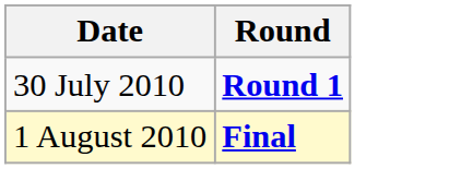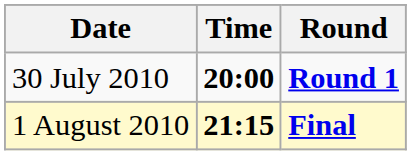 <table class="wikitable">
 <tr>
 <th>Date</th>
+<th>Time</th>
 <th>Round</th>
 </tr>
 <tr>
 <td>30 July 2010</td>
+<td><strong>20:00</strong></td>
 <td><strong><a href='#'>Round 1</a></strong></td>
 </tr>
 <tr style=background:lemonchiffon>
 <td>1 August 2010</td>
+<td><strong>21:15</strong></td>
 <td><strong><a href='#'>Final</a></strong></td>
 </tr>
 </table>
